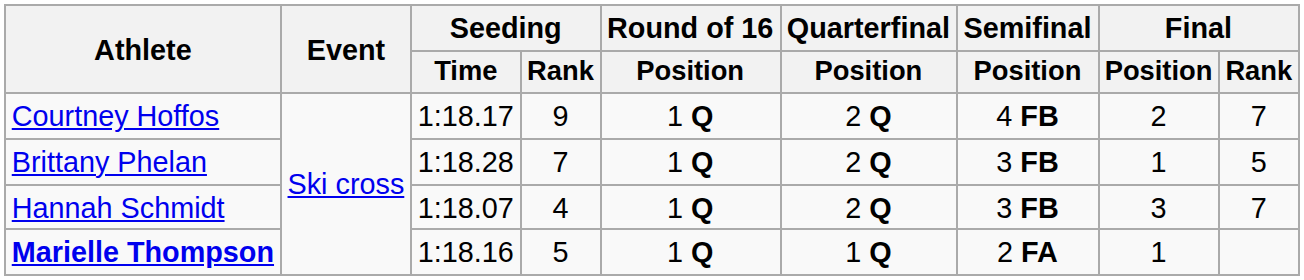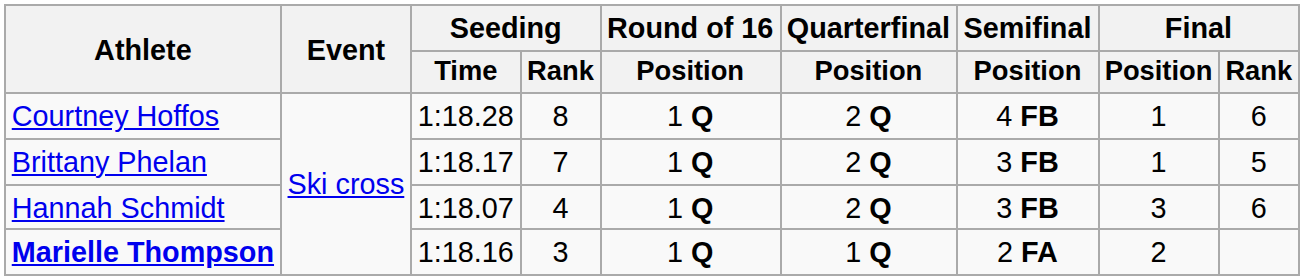 <table class=wikitable style=font-size:90%;text-align:center>
 <tr>
 <th rowspan=2>Athlete</th>
 <th rowspan=2>Event</th>
 <th colspan=2>Seeding</th>
 <th>Round of 16</th>
 <th>Quarterfinal</th>
 <th>Semifinal</th>
 <th colspan=2>Final</th>
 </tr>
 <tr style=font-size:95%>
 <th>Time</th>
 <th>Rank</th>
 <th>Position</th>
 <th>Position</th>
 <th>Position</th>
 <th>Position</th>
 <th>Rank</th>
 </tr>
 <tr>
 <td align=left><a href='#'>Courtney Hoffos</a></td>
 <td rowspan=4 align=left><a href='#'>Ski cross</a></td>
-<td>1:18.17</td>
-<td>9</td>
+<td>1:18.28</td>
+<td>8</td>
 <td>1 <strong>Q</strong></td>
 <td>2 <strong>Q</strong></td>
 <td>4 <strong>FB</strong></td>
-<td>2</td>
-<td>7</td>
+<td>1</td>
+<td>6</td>
 </tr>
 <tr>
 <td align=left><a href='#'>Brittany Phelan</a></td>
-<td>1:18.28</td>
+<td>1:18.17</td>
 <td>7</td>
 <td>1 <strong>Q</strong></td>
 <td>2 <strong>Q</strong></td>
 <td>3 <strong>FB</strong></td>
 <td>1</td>
 <td>5</td>
 </tr>
 <tr>
 <td align=left><a href='#'>Hannah Schmidt</a></td>
 <td>1:18.07</td>
 <td>4</td>
 <td>1 <strong>Q</strong></td>
 <td>2 <strong>Q</strong></td>
 <td>3 <strong>FB</strong></td>
 <td>3</td>
-<td>7</td>
+<td>6</td>
 </tr>
 <tr>
 <td align=left><strong><a href='#'>Marielle Thompson</a></strong></td>
 <td>1:18.16</td>
-<td>5</td>
+<td>3</td>
 <td>1 <strong>Q</strong></td>
 <td>1 <strong>Q</strong></td>
 <td>2 <strong>FA</strong></td>
-<td>1</td>
+<td>2</td>
 <td></td>
 </tr>
 </table>
